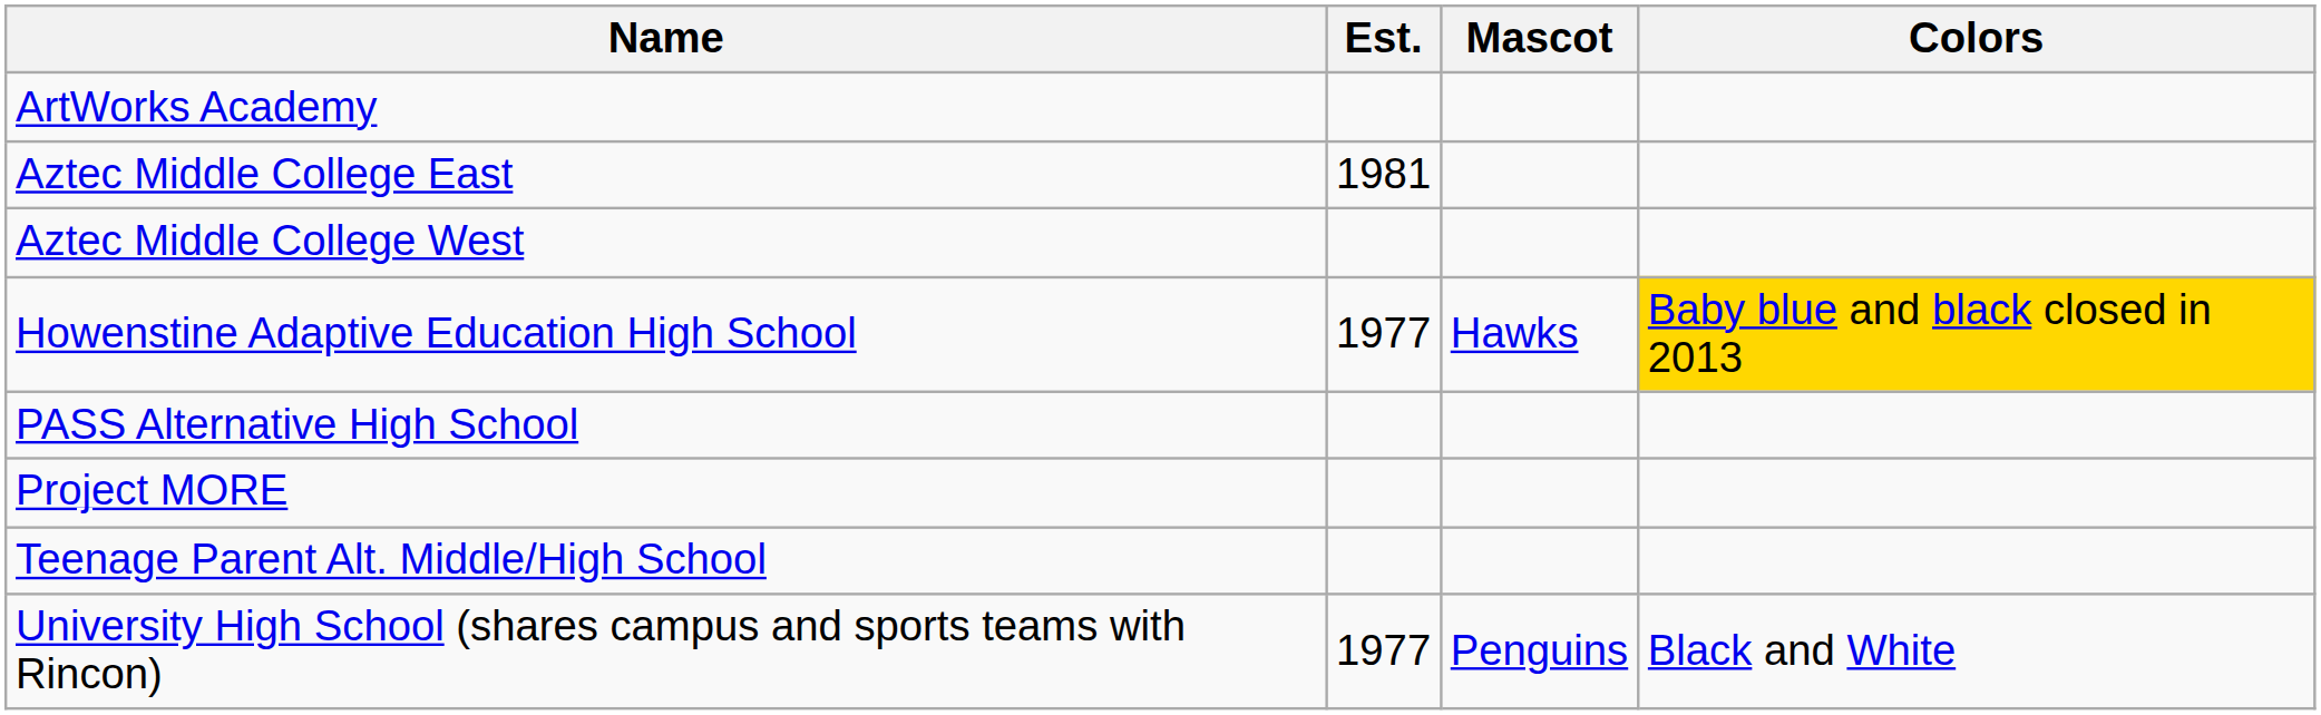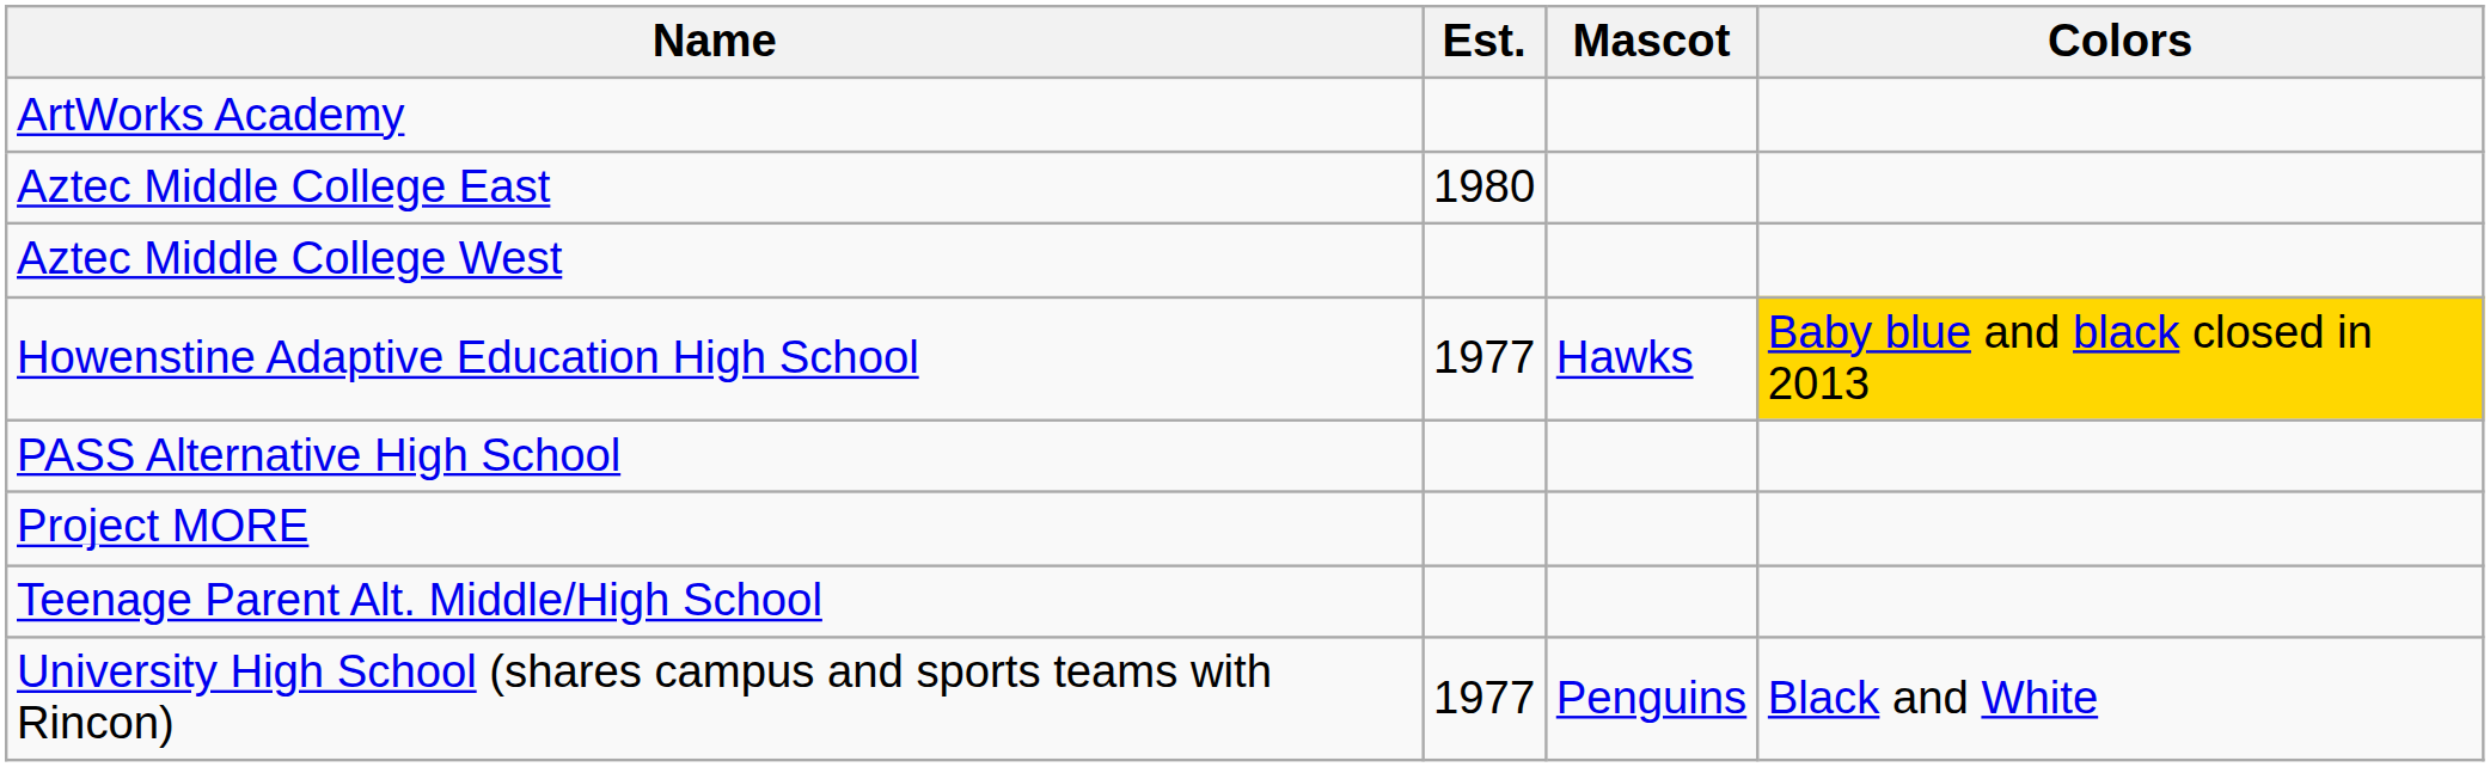 <table class="wikitable">
 <tr>
 <th>Name</th>
 <th>Est.</th>
 <th>Mascot</th>
 <th>Colors</th>
 </tr>
 <tr>
 <td><a href='#'>ArtWorks Academy</a></td>
 <td></td>
 <td></td>
 <td></td>
 </tr>
 <tr>
 <td><a href='#'>Aztec Middle College East</a></td>
-<td>1981</td>
+<td>1980</td>
 <td></td>
 <td></td>
 </tr>
 <tr>
 <td><a href='#'>Aztec Middle College West</a></td>
 <td></td>
 <td></td>
 <td></td>
 </tr>
 <tr>
 <td><a href='#'>Howenstine Adaptive Education High School</a></td>
 <td>1977</td>
 <td><a href='#'>Hawks</a></td>
 <td style="background: gold;"><a href='#'>Baby blue</a> and <a href='#'>black</a> closed in 2013</td>
 </tr>
 <tr>
 <td><a href='#'>PASS Alternative High School</a></td>
 <td></td>
 <td></td>
 <td></td>
 </tr>
 <tr>
 <td><a href='#'>Project MORE</a></td>
 <td></td>
 <td></td>
 <td></td>
 </tr>
 <tr>
 <td><a href='#'>Teenage Parent Alt. Middle/High School</a></td>
 <td></td>
 <td></td>
 <td></td>
 </tr>
 <tr>
 <td><a href='#'>University High School</a> (shares campus and sports teams with Rincon)</td>
 <td>1977</td>
 <td><a href='#'>Penguins</a></td>
 <td><a href='#'>Black</a> and <a href='#'>White</a></td>
 </tr>
 </table>
